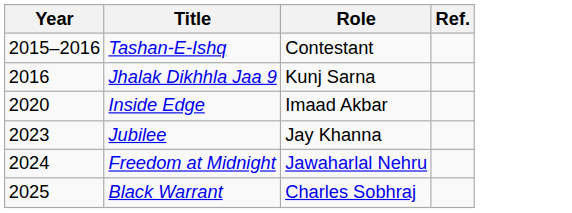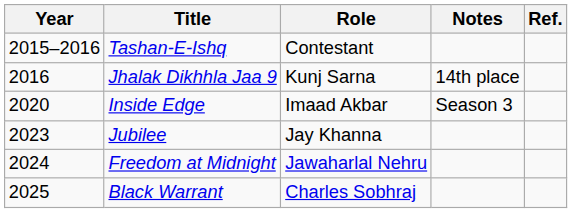 <table class="wikitable">
 <tr>
 <th>Year</th>
 <th>Title</th>
 <th>Role</th>
+<th>Notes</th>
 <th>Ref.</th>
 </tr>
 <tr>
 <td>2015–2016</td>
 <td><em><a href='#'>Tashan-E-Ishq</a></em></td>
 <td>Contestant</td>
 <td></td>
+<td></td>
 </tr>
 <tr>
 <td>2016</td>
 <td><em><a href='#'>Jhalak Dikhhla Jaa 9</a></em></td>
 <td>Kunj Sarna</td>
+<td>14th place</td>
 <td></td>
 </tr>
 <tr>
 <td>2020</td>
 <td><em><a href='#'>Inside Edge</a></em></td>
 <td>Imaad Akbar</td>
+<td>Season 3</td>
 <td></td>
 </tr>
 <tr>
 <td>2023</td>
 <td><em><a href='#'>Jubilee</a></em></td>
 <td>Jay Khanna</td>
 <td></td>
+<td></td>
 </tr>
 <tr>
 <td>2024</td>
 <td><em><a href='#'>Freedom at Midnight</a></em></td>
 <td><a href='#'>Jawaharlal Nehru</a></td>
+<td></td>
 <td></td>
 </tr>
 <tr>
 <td>2025</td>
 <td><em><a href='#'>Black Warrant</a></em></td>
 <td><a href='#'>Charles Sobhraj</a></td>
 <td></td>
+<td></td>
 </tr>
 </table>
